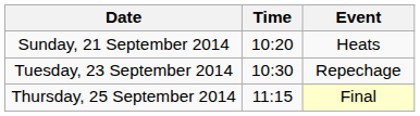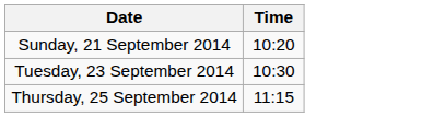 <table class = "wikitable" style="text-align:center;">
 <tr>
 <th width=220>Date</th>
 <th width=50>Time</th>
-<th width=100>Event</th>
 </tr>
 <tr>
 <td>Sunday, 21 September 2014</td>
 <td>10:20</td>
-<td>Heats</td>
 </tr>
 <tr>
 <td>Tuesday, 23 September 2014</td>
 <td>10:30</td>
-<td>Repechage</td>
 </tr>
 <tr>
 <td>Thursday, 25 September 2014</td>
 <td>11:15</td>
-<td bgcolor=ffffcc>Final</td>
 </tr>
 </table>
